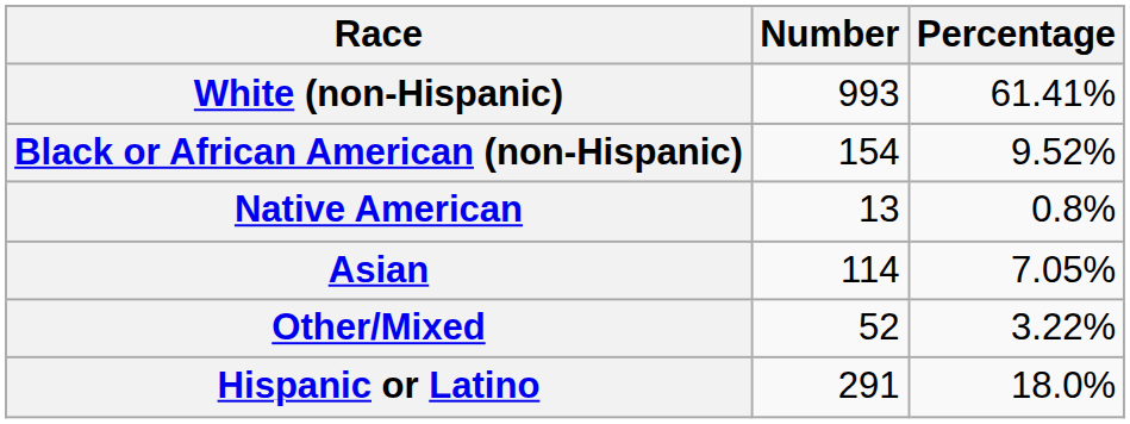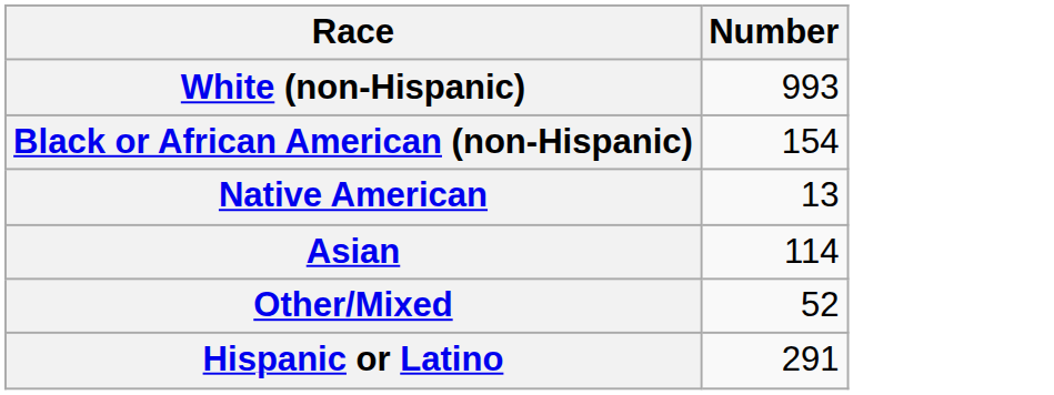 <table class="wikitable" style="text-align:right">
 <tr>
 <th scope="col">Race</th>
 <th scope="col">Number</th>
-<th scope="col">Percentage</th>
 </tr>
 <tr>
 <th scope="row"><a href='#'>White</a> (non-Hispanic)</th>
 <td>993</td>
-<td>61.41%</td>
 </tr>
 <tr>
 <th scope="row"><a href='#'>Black or African American</a> (non-Hispanic)</th>
 <td>154</td>
-<td>9.52%</td>
 </tr>
 <tr>
 <th scope="row"><a href='#'>Native American</a></th>
 <td>13</td>
-<td>0.8%</td>
 </tr>
 <tr>
 <th scope="row"><a href='#'>Asian</a></th>
 <td>114</td>
-<td>7.05%</td>
 </tr>
 <tr>
 <th scope="row"><a href='#'>Other/Mixed</a></th>
 <td>52</td>
-<td>3.22%</td>
 </tr>
 <tr>
 <th scope="row"><a href='#'>Hispanic</a> or <a href='#'>Latino</a></th>
 <td>291</td>
-<td>18.0%</td>
 </tr>
 </table>
